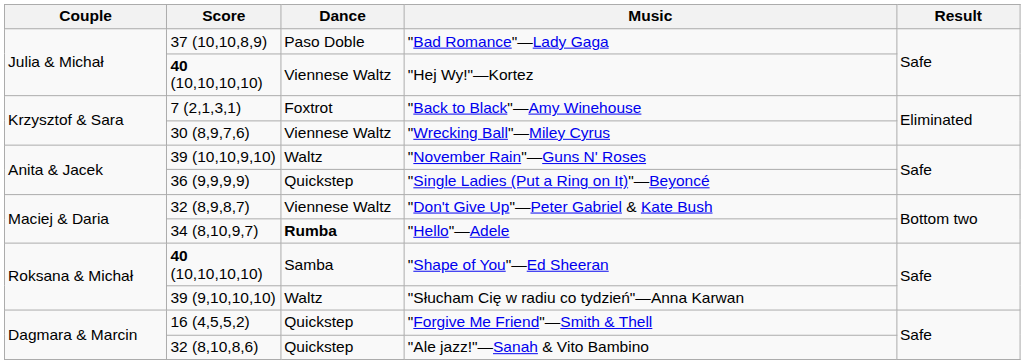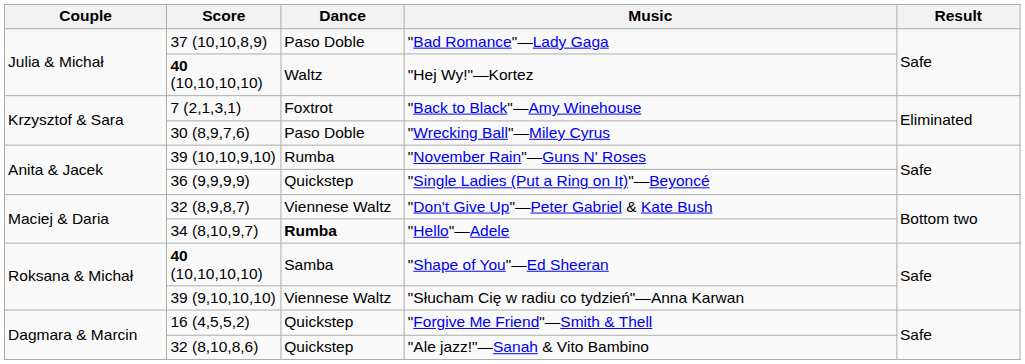 <table class="wikitable">
 <tr>
 <th style="width:160px;">Couple</th>
 <th style="width:110px;">Score</th>
 <th style="width:120px;">Dance</th>
 <th style="width:500px;">Music</th>
 <th style="width:120px;">Result</th>
 </tr>
 <tr>
 <td rowspan="2">Julia & Michał</td>
 <td>37 (10,10,8,9)</td>
 <td>Paso Doble</td>
 <td>"<a href='#'>Bad Romance</a>"—<a href='#'>Lady Gaga</a></td>
 <td rowspan="2">Safe</td>
 </tr>
 <tr>
 <td><strong>40</strong> (10,10,10,10)</td>
-<td>Viennese Waltz</td>
+<td>Waltz</td>
 <td>"Hej Wy!"—Kortez</td>
 </tr>
 <tr>
 <td rowspan="2">Krzysztof & Sara</td>
 <td>7 (2,1,3,1)</td>
 <td>Foxtrot</td>
 <td>"<a href='#'>Back to Black</a>"—<a href='#'>Amy Winehouse</a></td>
 <td rowspan="2">Eliminated</td>
 </tr>
 <tr>
 <td>30 (8,9,7,6)</td>
-<td>Viennese Waltz</td>
+<td>Paso Doble</td>
 <td>"<a href='#'>Wrecking Ball</a>"—<a href='#'>Miley Cyrus</a></td>
 </tr>
 <tr>
 <td rowspan="2">Anita & Jacek</td>
 <td>39 (10,10,9,10)</td>
-<td>Waltz</td>
+<td>Rumba</td>
 <td>"<a href='#'>November Rain</a>"—<a href='#'>Guns N' Roses</a></td>
 <td rowspan="2">Safe</td>
 </tr>
 <tr>
 <td>36 (9,9,9,9)</td>
 <td>Quickstep</td>
 <td>"<a href='#'>Single Ladies (Put a Ring on It)</a>"—<a href='#'>Beyoncé</a></td>
 </tr>
 <tr>
 <td rowspan="2">Maciej & Daria</td>
 <td>32 (8,9,8,7)</td>
 <td>Viennese Waltz</td>
 <td>"<a href='#'>Don't Give Up</a>"—<a href='#'>Peter Gabriel</a> & <a href='#'>Kate Bush</a></td>
 <td rowspan="2">Bottom two</td>
 </tr>
 <tr>
 <td>34 (8,10,9,7)</td>
 <td><strong>Rumba</strong></td>
 <td>"<a href='#'>Hello</a>"—<a href='#'>Adele</a></td>
 </tr>
 <tr>
 <td rowspan="2">Roksana & Michał</td>
 <td><strong>40</strong> (10,10,10,10)</td>
 <td>Samba</td>
 <td>"<a href='#'>Shape of You</a>"—<a href='#'>Ed Sheeran</a></td>
 <td rowspan="2">Safe</td>
 </tr>
 <tr>
 <td>39 (9,10,10,10)</td>
-<td>Waltz</td>
+<td>Viennese Waltz</td>
 <td>"Słucham Cię w radiu co tydzień"—Anna Karwan</td>
 </tr>
 <tr>
 <td rowspan="2">Dagmara & Marcin</td>
 <td>16 (4,5,5,2)</td>
 <td>Quickstep</td>
 <td>"<a href='#'>Forgive Me Friend</a>"—<a href='#'>Smith & Thell</a></td>
 <td rowspan="2">Safe</td>
 </tr>
 <tr>
 <td>32 (8,10,8,6)</td>
 <td>Quickstep</td>
 <td>"Ale jazz!"—<a href='#'>Sanah</a> & Vito Bambino</td>
 </tr>
 </table>
